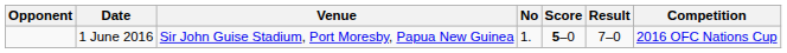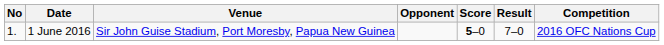 <table class="wikitable" style="font-size:85%;">
 <tr>
-<th>Opponent</th>
+<th>No</th>
 <th>Date</th>
 <th>Venue</th>
-<th>No</th>
+<th>Opponent</th>
 <th>Score</th>
 <th>Result</th>
 <th>Competition</th>
 </tr>
 <tr>
-<td></td>
+<td>1.</td>
 <td>1 June 2016</td>
 <td><a href='#'>Sir John Guise Stadium</a>, <a href='#'>Port Moresby</a>, <a href='#'>Papua New Guinea</a></td>
-<td>1.</td>
+<td></td>
 <td align=center><strong>5</strong>–0</td>
 <td align=center>7–0</td>
 <td><a href='#'>2016 OFC Nations Cup</a></td>
 </tr>
 </table>
